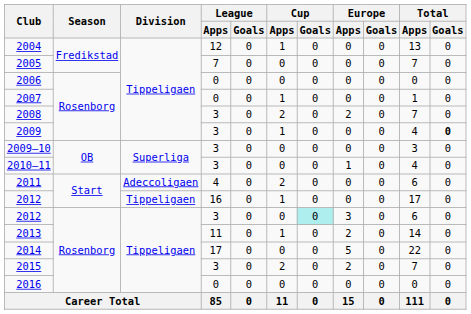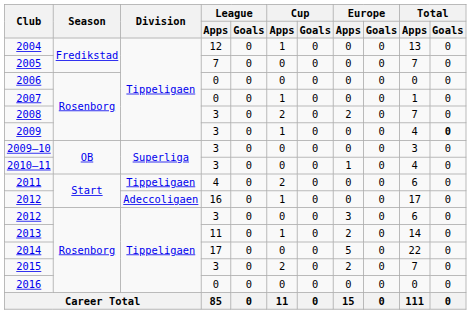 <table class="wikitable" style="text-align: center;">
 <tr>
 <th rowspan="2">Club</th>
 <th rowspan="2">Season</th>
 <th rowspan="2">Division</th>
 <th colspan="2">League</th>
 <th colspan="2">Cup</th>
 <th colspan="2">Europe</th>
 <th colspan="2">Total</th>
 </tr>
 <tr>
 <th>Apps</th>
 <th>Goals</th>
 <th>Apps</th>
 <th>Goals</th>
 <th>Apps</th>
 <th>Goals</th>
 <th>Apps</th>
 <th>Goals</th>
 </tr>
 <tr>
 <td><a href='#'>2004</a></td>
 <td rowspan="2"><a href='#'>Fredikstad</a></td>
 <td rowspan="6"><a href='#'>Tippeligaen</a></td>
 <td>12</td>
 <td>0</td>
 <td>1</td>
 <td>0</td>
 <td>0</td>
 <td>0</td>
 <td>13</td>
 <td>0</td>
 </tr>
 <tr>
 <td><a href='#'>2005</a></td>
 <td>7</td>
 <td>0</td>
 <td>0</td>
 <td>0</td>
 <td>0</td>
 <td>0</td>
 <td>7</td>
 <td>0</td>
 </tr>
 <tr>
 <td><a href='#'>2006</a></td>
 <td rowspan="4"><a href='#'>Rosenborg</a></td>
 <td>0</td>
 <td>0</td>
 <td>0</td>
 <td>0</td>
 <td>0</td>
 <td>0</td>
 <td>0</td>
 <td>0</td>
 </tr>
 <tr>
 <td><a href='#'>2007</a></td>
 <td>0</td>
 <td>0</td>
 <td>1</td>
 <td>0</td>
 <td>0</td>
 <td>0</td>
 <td>1</td>
 <td>0</td>
 </tr>
 <tr>
 <td><a href='#'>2008</a></td>
 <td>3</td>
 <td>0</td>
 <td>2</td>
 <td>0</td>
 <td>2</td>
 <td>0</td>
 <td>7</td>
 <td>0</td>
 </tr>
 <tr>
 <td><a href='#'>2009</a></td>
 <td>3</td>
 <td>0</td>
 <td>1</td>
 <td>0</td>
 <td>0</td>
 <td>0</td>
 <td>4</td>
 <td><strong>0</strong></td>
 </tr>
 <tr>
 <td><a href='#'>2009–10</a></td>
 <td rowspan="2"><a href='#'>OB</a></td>
 <td rowspan="2"><a href='#'>Superliga</a></td>
 <td>3</td>
 <td>0</td>
 <td>0</td>
 <td>0</td>
 <td>0</td>
 <td>0</td>
 <td>3</td>
 <td>0</td>
 </tr>
 <tr>
 <td><a href='#'>2010–11</a></td>
 <td>3</td>
 <td>0</td>
 <td>0</td>
 <td>0</td>
 <td>1</td>
 <td>0</td>
 <td>4</td>
 <td>0</td>
 </tr>
 <tr>
 <td><a href='#'>2011</a></td>
 <td rowspan="2"><a href='#'>Start</a></td>
-<td><a href='#'>Adeccoligaen</a></td>
+<td><a href='#'>Tippeligaen</a></td>
 <td>4</td>
 <td>0</td>
 <td>2</td>
 <td>0</td>
 <td>0</td>
 <td>0</td>
 <td>6</td>
 <td>0</td>
 </tr>
 <tr>
 <td><a href='#'>2012</a></td>
-<td><a href='#'>Tippeligaen</a></td>
+<td><a href='#'>Adeccoligaen</a></td>
 <td>16</td>
 <td>0</td>
 <td>1</td>
 <td>0</td>
 <td>0</td>
 <td>0</td>
 <td>17</td>
 <td>0</td>
 </tr>
 <tr>
 <td><a href='#'>2012</a></td>
 <td rowspan="5"><a href='#'>Rosenborg</a></td>
 <td rowspan="5"><a href='#'>Tippeligaen</a></td>
 <td>3</td>
 <td>0</td>
 <td>0</td>
-<td style="background: paleturquoise;">0</td>
+<td>0</td>
 <td>3</td>
 <td>0</td>
 <td>6</td>
 <td>0</td>
 </tr>
 <tr>
 <td><a href='#'>2013</a></td>
 <td>11</td>
 <td>0</td>
 <td>1</td>
 <td>0</td>
 <td>2</td>
 <td>0</td>
 <td>14</td>
 <td>0</td>
 </tr>
 <tr>
 <td><a href='#'>2014</a></td>
 <td>17</td>
 <td>0</td>
 <td>0</td>
 <td>0</td>
 <td>5</td>
 <td>0</td>
 <td>22</td>
 <td>0</td>
 </tr>
 <tr>
 <td><a href='#'>2015</a></td>
 <td>3</td>
 <td>0</td>
 <td>2</td>
 <td>0</td>
 <td>2</td>
 <td>0</td>
 <td>7</td>
 <td>0</td>
 </tr>
 <tr>
 <td><a href='#'>2016</a></td>
 <td>0</td>
 <td>0</td>
 <td>0</td>
 <td>0</td>
 <td>0</td>
 <td>0</td>
 <td>0</td>
 <td>0</td>
 </tr>
 <tr>
 <th colspan="3">Career Total</th>
 <th>85</th>
 <th>0</th>
 <th>11</th>
 <th>0</th>
 <th>15</th>
 <th>0</th>
 <th>111</th>
 <th>0</th>
 </tr>
 </table>
